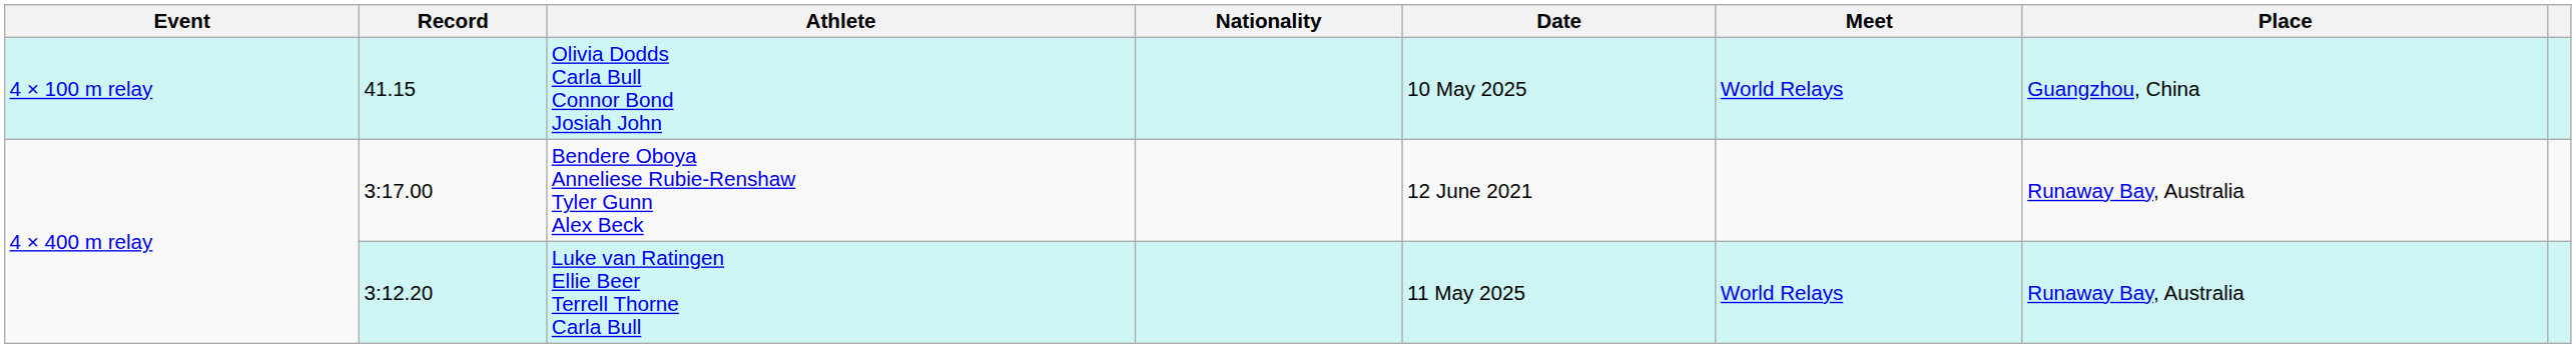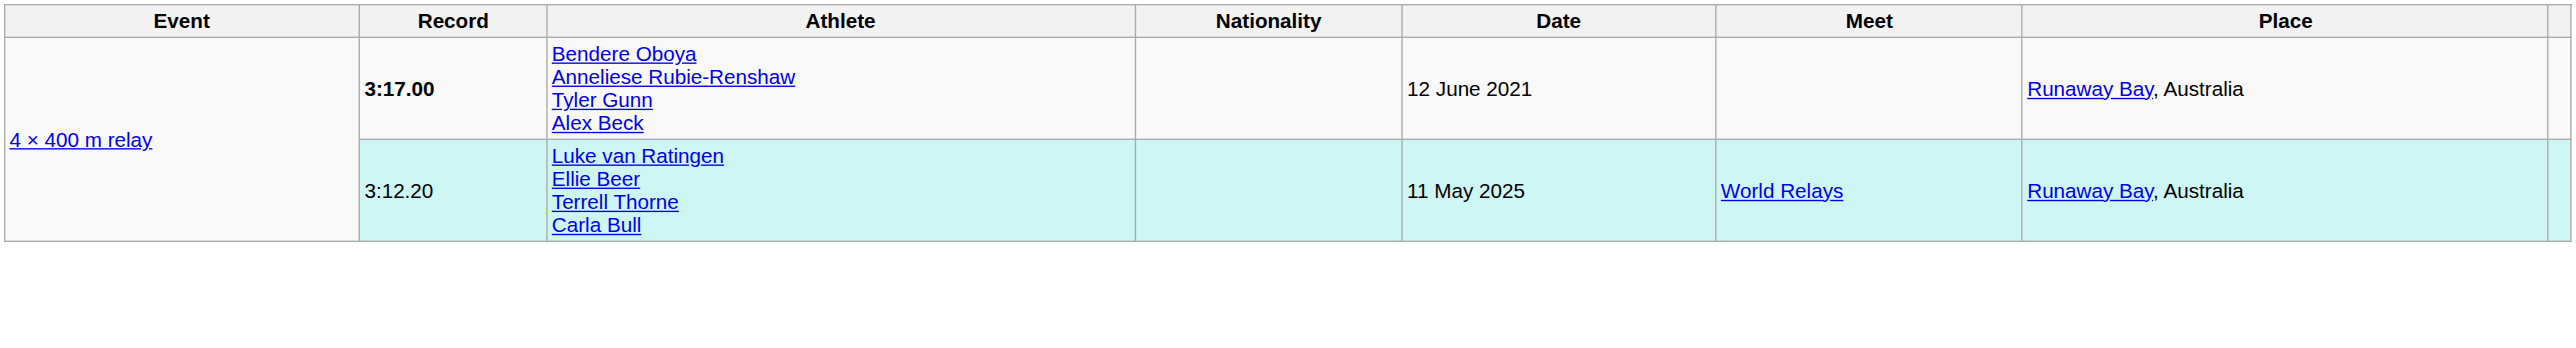 <table class="wikitable" style="font-size: 95%; width: 95%;">
 <tr>
 <th>Event</th>
 <th>Record</th>
 <th>Athlete</th>
 <th>Nationality</th>
 <th>Date</th>
 <th>Meet</th>
 <th>Place</th>
 <th></th>
 </tr>
-<tr style="background:#CEF6F5;">
-<td><a href='#'>4 × 100 m relay</a></td>
-<td>41.15</td>
-<td><a href='#'>Olivia Dodds</a><br><a href='#'>Carla Bull</a><br><a href='#'>Connor Bond</a><br><a href='#'>Josiah John</a></td>
-<td></td>
-<td>10 May 2025</td>
-<td><a href='#'>World Relays</a></td>
-<td><a href='#'>Guangzhou</a>, China</td>
-<td></td>
-</tr>
 <tr>
 <td rowspan=2><a href='#'>4 × 400 m relay</a></td>
-<td>3:17.00</td>
+<td><strong>3:17.00</strong></td>
 <td><a href='#'>Bendere Oboya</a><br><a href='#'>Anneliese Rubie-Renshaw</a><br><a href='#'>Tyler Gunn</a><br><a href='#'>Alex Beck</a></td>
 <td></td>
 <td>12 June 2021</td>
 <td></td>
 <td><a href='#'>Runaway Bay</a>, Australia</td>
 <td></td>
 </tr>
 <tr style="background:#CEF6F5;">
 <td>3:12.20</td>
 <td><a href='#'>Luke van Ratingen</a><br><a href='#'>Ellie Beer</a><br><a href='#'>Terrell Thorne</a><br><a href='#'>Carla Bull</a></td>
 <td></td>
 <td>11 May 2025</td>
 <td><a href='#'>World Relays</a></td>
 <td><a href='#'>Runaway Bay</a>, Australia</td>
 <td></td>
 </tr>
 </table>
